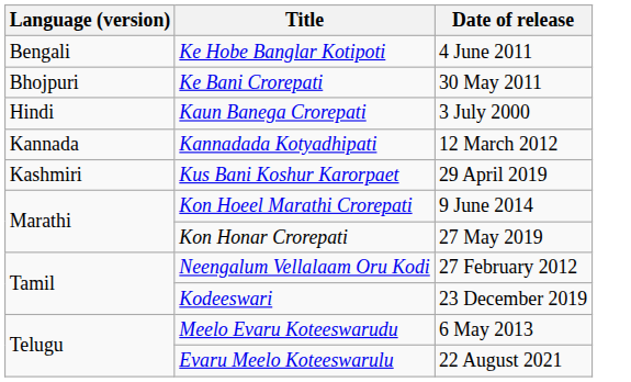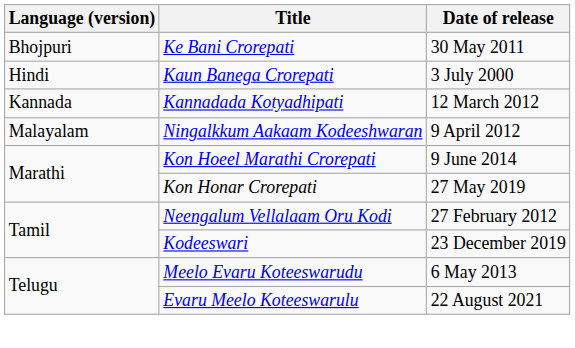 <table class="wikitable sortable">
 <tr>
 <th class="unsortable">Language (version)</th>
 <th class="unsortable">Title</th>
 <th>Date of release</th>
-</tr>
-<tr>
-<td>Bengali</td>
-<td><em><a href='#'>Ke Hobe Banglar Kotipoti</a></em></td>
-<td>4 June 2011</td>
 </tr>
 <tr>
 <td>Bhojpuri</td>
 <td><em><a href='#'>Ke Bani Crorepati</a></em></td>
 <td>30 May 2011</td>
 </tr>
 <tr>
 <td>Hindi</td>
 <td><em><a href='#'>Kaun Banega Crorepati</a></em></td>
 <td>3 July 2000</td>
 </tr>
 <tr>
 <td>Kannada</td>
 <td><em><a href='#'>Kannadada Kotyadhipati</a></em></td>
 <td>12 March 2012</td>
 </tr>
 <tr>
-<td>Kashmiri</td>
-<td><em><a href='#'>Kus Bani Koshur Karorpaet</a></em></td>
-<td>29 April 2019</td>
+<td>Malayalam</td>
+<td><em><a href='#'>Ningalkkum Aakaam Kodeeshwaran</a></em></td>
+<td>9 April 2012</td>
 </tr>
 <tr>
 <td rowspan="2">Marathi</td>
 <td><em><a href='#'>Kon Hoeel Marathi Crorepati</a></em></td>
 <td>9 June 2014</td>
 </tr>
 <tr>
 <td><em>Kon Honar Crorepati</em></td>
 <td>27 May 2019</td>
 </tr>
 <tr>
 <td rowspan="2">Tamil</td>
 <td><em><a href='#'>Neengalum Vellalaam Oru Kodi</a></em></td>
 <td>27 February 2012</td>
 </tr>
 <tr>
 <td><em><a href='#'>Kodeeswari</a></em></td>
 <td>23 December 2019</td>
 </tr>
 <tr>
 <td rowspan="2">Telugu</td>
 <td><em><a href='#'>Meelo Evaru Koteeswarudu</a></em></td>
 <td>6 May 2013</td>
 </tr>
 <tr>
 <td><em><a href='#'>Evaru Meelo Koteeswarulu</a></em></td>
 <td>22 August 2021</td>
 </tr>
 </table>
